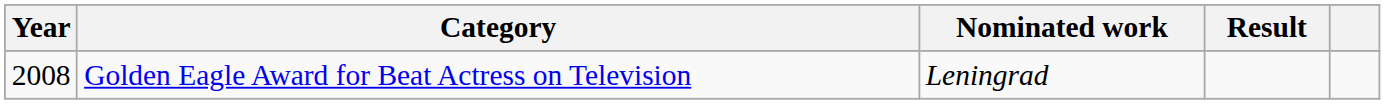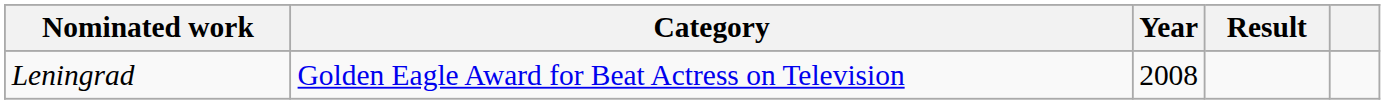 <table class="wikitable">
 <tr>
+<th width="148">Nominated work</th>
+<th width="450">Category</th>
 <th>Year</th>
-<th width="450">Category</th>
-<th width="148">Nominated work</th>
 <th width="60">Result</th>
 <th width="20" class="unsortable"></th>
 </tr>
 <tr>
+<td><em>Leningrad</em></td>
+<td><a href='#'>Golden Eagle Award for Beat Actress on Television</a></td>
 <td>2008</td>
-<td><a href='#'>Golden Eagle Award for Beat Actress on Television</a></td>
-<td><em>Leningrad</em></td>
 <td></td>
 <td></td>
 </tr>
 </table>
